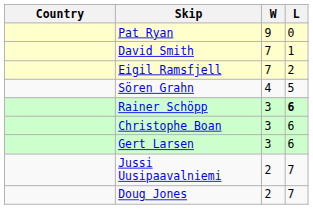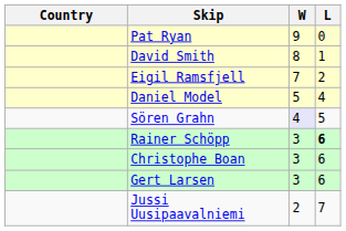 <table class="wikitable">
 <tr>
 <th bgcolor="#efefef" width="120">Country</th>
 <th bgcolor="#efefef" width="160">Skip</th>
 <th bgcolor="#efefef" width="20">W</th>
 <th bgcolor="#efefef" width="20">L</th>
 </tr>
 <tr bgcolor="#ffffcc">
 <td></td>
 <td><a href='#'>Pat Ryan</a></td>
 <td>9</td>
 <td>0</td>
 </tr>
 <tr bgcolor="#ffffcc">
 <td></td>
 <td><a href='#'>David Smith</a></td>
-<td>7</td>
+<td>8</td>
 <td>1</td>
 </tr>
 <tr bgcolor="#ffffcc">
 <td></td>
 <td><a href='#'>Eigil Ramsfjell</a></td>
 <td>7</td>
 <td>2</td>
 </tr>
+<tr bgcolor="#ffffcc">
+<td></td>
+<td><a href='#'>Daniel Model</a></td>
+<td>5</td>
+<td>4</td>
+</tr>
 <tr>
 <td></td>
 <td><a href='#'>Sören Grahn</a></td>
-<td>4</td>
+<td style="background: lavender;">4</td>
 <td>5</td>
 </tr>
 <tr bgcolor="ccffcc">
 <td></td>
 <td><a href='#'>Rainer Schöpp</a></td>
 <td>3</td>
 <td><strong>6</strong></td>
 </tr>
 <tr bgcolor="ccffcc">
 <td></td>
 <td><a href='#'>Christophe Boan</a></td>
 <td>3</td>
 <td>6</td>
 </tr>
 <tr bgcolor="ccffcc">
 <td></td>
 <td><a href='#'>Gert Larsen</a></td>
 <td>3</td>
 <td>6</td>
 </tr>
 <tr>
 <td></td>
 <td><a href='#'>Jussi Uusipaavalniemi</a></td>
 <td>2</td>
 <td>7</td>
 </tr>
-<tr>
-<td></td>
-<td><a href='#'>Doug Jones</a></td>
-<td>2</td>
-<td>7</td>
-</tr>
 </table>
